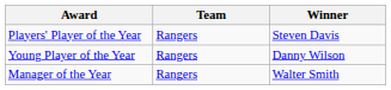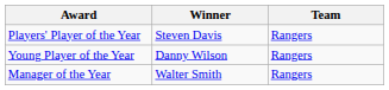 <table class="wikitable">
 <tr>
 <th width=180>Award</th>
+<th width=140>Winner</th>
 <th width=140>Team</th>
-<th width=140>Winner</th>
 </tr>
 <tr>
 <td><a href='#'>Players' Player of the Year</a></td>
+<td><a href='#'>Steven Davis</a></td>
 <td><a href='#'>Rangers</a></td>
-<td><a href='#'>Steven Davis</a></td>
 </tr>
 <tr>
 <td><a href='#'>Young Player of the Year</a></td>
+<td><a href='#'>Danny Wilson</a></td>
 <td><a href='#'>Rangers</a></td>
-<td><a href='#'>Danny Wilson</a></td>
 </tr>
 <tr>
 <td><a href='#'>Manager of the Year</a></td>
+<td><a href='#'>Walter Smith</a></td>
 <td><a href='#'>Rangers</a></td>
-<td><a href='#'>Walter Smith</a></td>
 </tr>
 </table>
